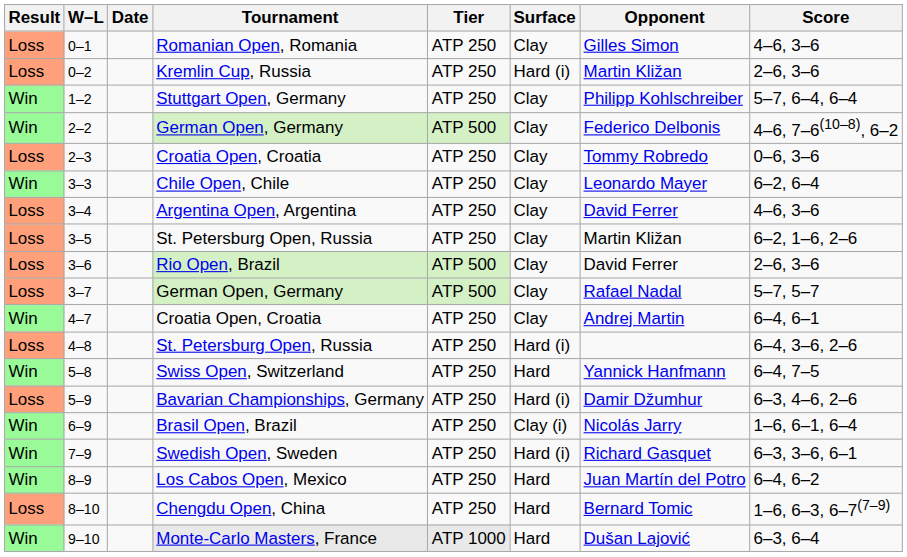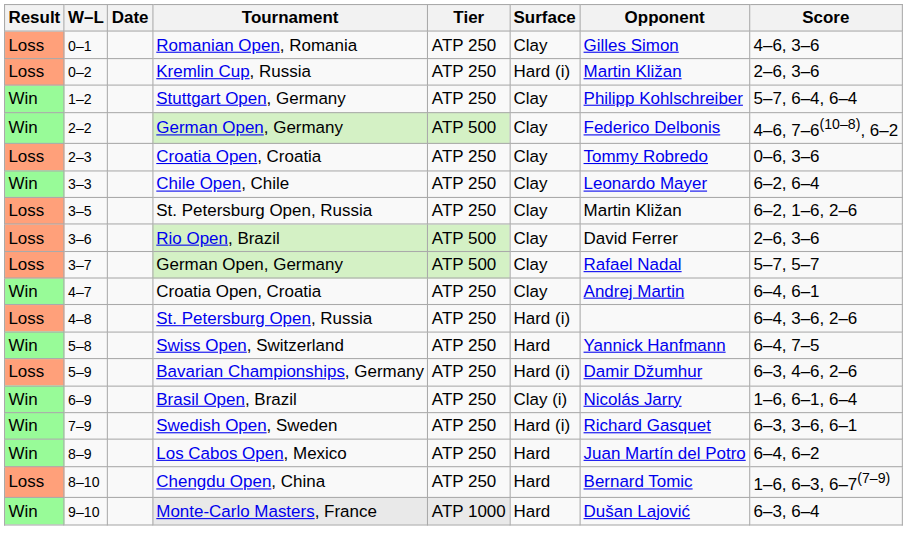 <table class="sortable wikitable">
 <tr>
 <th>Result</th>
 <th class=unsortable>W–L</th>
 <th>Date</th>
 <th>Tournament</th>
 <th>Tier</th>
 <th>Surface</th>
 <th>Opponent</th>
 <th class=unsortable>Score</th>
 </tr>
 <tr>
 <td bgcolor=FFA07A>Loss</td>
 <td><small>0–1</small></td>
 <td><a href='#'></a></td>
 <td><a href='#'>Romanian Open</a>, Romania</td>
 <td>ATP 250</td>
 <td>Clay</td>
 <td> <a href='#'>Gilles Simon</a></td>
 <td>4–6, 3–6</td>
 </tr>
 <tr>
 <td bgcolor=FFA07A>Loss</td>
 <td><small>0–2</small></td>
 <td><a href='#'></a></td>
 <td><a href='#'>Kremlin Cup</a>, Russia</td>
 <td>ATP 250</td>
 <td>Hard (i)</td>
 <td> <a href='#'>Martin Kližan</a></td>
 <td>2–6, 3–6</td>
 </tr>
 <tr>
 <td bgcolor=98FB98>Win</td>
 <td><small>1–2</small></td>
 <td><a href='#'></a></td>
 <td><a href='#'>Stuttgart Open</a>, Germany</td>
 <td>ATP 250</td>
 <td>Clay</td>
 <td> <a href='#'>Philipp Kohlschreiber</a></td>
 <td>5–7, 6–4, 6–4</td>
 </tr>
 <tr>
 <td bgcolor=98FB98>Win</td>
 <td><small>2–2</small></td>
 <td><a href='#'></a></td>
 <td style=background:#D4F1C5><a href='#'>German Open</a>, Germany</td>
 <td style=background:#D4F1C5>ATP 500</td>
 <td>Clay</td>
 <td> <a href='#'>Federico Delbonis</a></td>
 <td>4–6, 7–6<sup>(10–8)</sup>, 6–2</td>
 </tr>
 <tr>
 <td bgcolor=FFA07A>Loss</td>
 <td><small>2–3</small></td>
 <td><a href='#'></a></td>
 <td><a href='#'>Croatia Open</a>, Croatia</td>
 <td>ATP 250</td>
 <td>Clay</td>
 <td> <a href='#'>Tommy Robredo</a></td>
 <td>0–6, 3–6</td>
 </tr>
 <tr>
 <td bgcolor=98FB98>Win</td>
 <td><small>3–3</small></td>
 <td><a href='#'></a></td>
 <td><a href='#'>Chile Open</a>, Chile</td>
 <td>ATP 250</td>
 <td>Clay</td>
 <td> <a href='#'>Leonardo Mayer</a></td>
 <td>6–2, 6–4</td>
-</tr>
-<tr>
-<td bgcolor=FFA07A>Loss</td>
-<td><small>3–4</small></td>
-<td><a href='#'></a></td>
-<td><a href='#'>Argentina Open</a>, Argentina</td>
-<td>ATP 250</td>
-<td>Clay</td>
-<td> <a href='#'>David Ferrer</a></td>
-<td>4–6, 3–6</td>
 </tr>
 <tr>
 <td bgcolor=FFA07A>Loss</td>
 <td><small>3–5</small></td>
 <td><a href='#'></a></td>
 <td>St. Petersburg Open, Russia</td>
 <td>ATP 250</td>
 <td>Clay</td>
 <td> Martin Kližan</td>
 <td>6–2, 1–6, 2–6</td>
 </tr>
 <tr>
 <td bgcolor=FFA07A>Loss</td>
 <td><small>3–6</small></td>
 <td><a href='#'></a></td>
 <td style=background:#D4F1C5><a href='#'>Rio Open</a>, Brazil</td>
 <td style=background:#D4F1C5>ATP 500</td>
 <td>Clay</td>
 <td> David Ferrer</td>
 <td>2–6, 3–6</td>
 </tr>
 <tr>
 <td bgcolor=FFA07A>Loss</td>
 <td><small>3–7</small></td>
 <td><a href='#'></a></td>
 <td style=background:#D4F1C5>German Open, Germany</td>
 <td style=background:#D4F1C5>ATP 500</td>
 <td>Clay</td>
 <td> <a href='#'>Rafael Nadal</a></td>
 <td>5–7, 5–7</td>
 </tr>
 <tr>
 <td bgcolor=98FB98>Win</td>
 <td><small>4–7</small></td>
 <td><a href='#'></a></td>
 <td>Croatia Open, Croatia</td>
 <td>ATP 250</td>
 <td>Clay</td>
 <td> <a href='#'>Andrej Martin</a></td>
 <td>6–4, 6–1</td>
 </tr>
 <tr>
 <td bgcolor=FFA07A>Loss</td>
 <td><small>4–8</small></td>
 <td><a href='#'></a></td>
 <td><a href='#'>St. Petersburg Open</a>, Russia</td>
 <td>ATP 250</td>
 <td>Hard (i)</td>
 <td></td>
 <td>6–4, 3–6, 2–6</td>
 </tr>
 <tr>
 <td bgcolor=98FB98>Win</td>
 <td><small>5–8</small></td>
 <td><a href='#'></a></td>
 <td><a href='#'>Swiss Open</a>, Switzerland</td>
 <td>ATP 250</td>
 <td>Hard</td>
 <td> <a href='#'>Yannick Hanfmann</a></td>
 <td>6–4, 7–5</td>
 </tr>
 <tr>
 <td bgcolor=FFA07A>Loss</td>
 <td><small>5–9</small></td>
 <td><a href='#'></a></td>
 <td><a href='#'>Bavarian Championships</a>, Germany</td>
 <td>ATP 250</td>
 <td>Hard (i)</td>
 <td> <a href='#'>Damir Džumhur</a></td>
 <td>6–3, 4–6, 2–6</td>
 </tr>
 <tr>
 <td bgcolor=98FB98>Win</td>
 <td><small>6–9</small></td>
 <td><a href='#'></a></td>
 <td><a href='#'>Brasil Open</a>, Brazil</td>
 <td>ATP 250</td>
 <td>Clay (i)</td>
 <td> <a href='#'>Nicolás Jarry</a></td>
 <td>1–6, 6–1, 6–4</td>
 </tr>
 <tr>
 <td bgcolor=98FB98>Win</td>
 <td><small>7–9</small></td>
 <td><a href='#'></a></td>
 <td><a href='#'>Swedish Open</a>, Sweden</td>
 <td>ATP 250</td>
 <td>Hard (i)</td>
 <td> <a href='#'>Richard Gasquet</a></td>
 <td>6–3, 3–6, 6–1</td>
 </tr>
 <tr>
 <td bgcolor=98FB98>Win</td>
 <td><small>8–9</small></td>
 <td><a href='#'></a></td>
 <td><a href='#'>Los Cabos Open</a>, Mexico</td>
 <td>ATP 250</td>
 <td>Hard</td>
 <td> <a href='#'>Juan Martín del Potro</a></td>
 <td>6–4, 6–2</td>
 </tr>
 <tr>
 <td bgcolor=FFA07A>Loss</td>
 <td><small>8–10</small></td>
 <td><a href='#'></a></td>
 <td><a href='#'>Chengdu Open</a>, China</td>
 <td>ATP 250</td>
 <td>Hard</td>
 <td> <a href='#'>Bernard Tomic</a></td>
 <td>1–6, 6–3, 6–7<sup>(7–9)</sup></td>
 </tr>
 <tr>
 <td bgcolor=98FB98>Win</td>
 <td><small>9–10</small></td>
 <td><a href='#'></a></td>
 <td style=background:#e9e9e9><a href='#'>Monte-Carlo Masters</a>, France</td>
 <td style=background:#e9e9e9>ATP 1000</td>
 <td>Hard</td>
 <td> <a href='#'>Dušan Lajović</a></td>
 <td>6–3, 6–4</td>
 </tr>
 </table>
